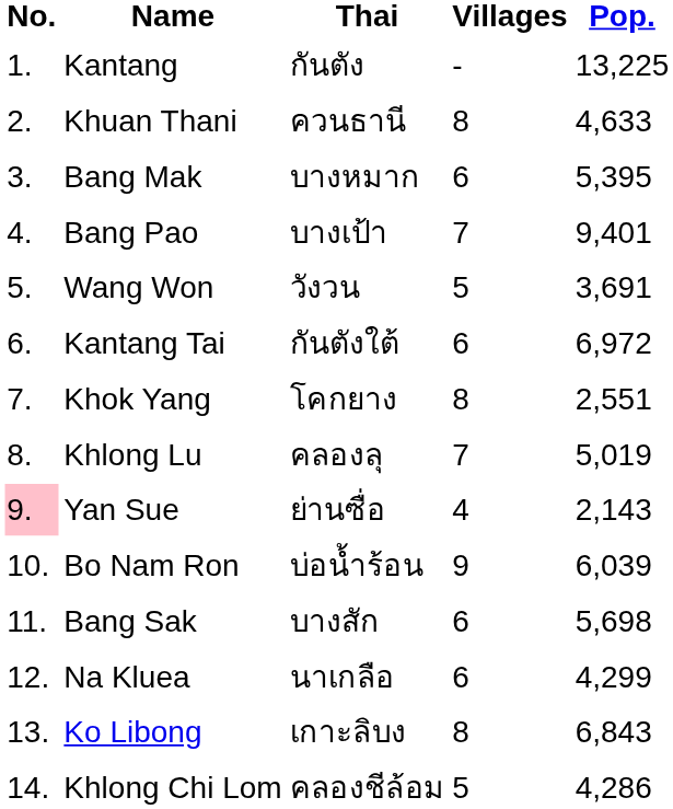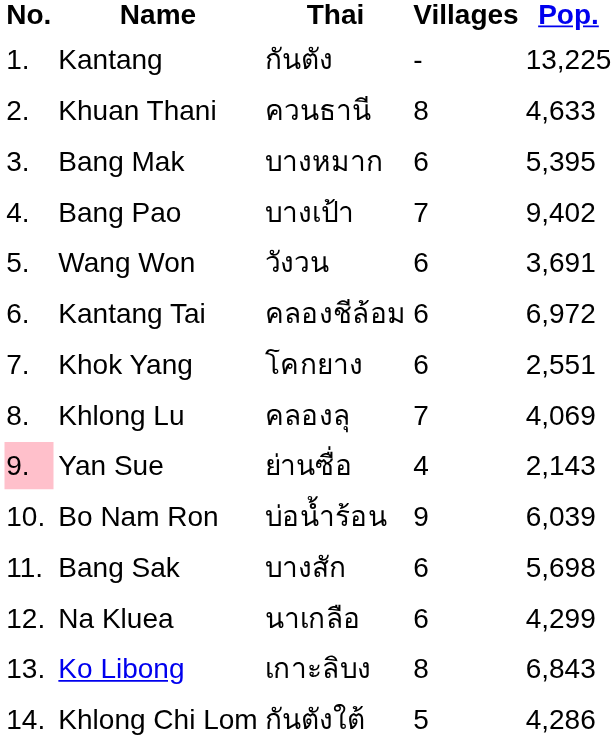 <table>
 <tr>
 <th>No.</th>
 <th>Name</th>
 <th>Thai</th>
 <th>Villages</th>
 <th><a href='#'>Pop.</a></th>
 </tr>
 <tr>
 <td>1.</td>
 <td>Kantang</td>
 <td>กันตัง</td>
 <td>-</td>
 <td>13,225</td>
 </tr>
 <tr>
 <td>2.</td>
 <td>Khuan Thani</td>
 <td>ควนธานี</td>
 <td>8</td>
 <td>4,633</td>
 </tr>
 <tr>
 <td>3.</td>
 <td>Bang Mak</td>
 <td>บางหมาก</td>
 <td>6</td>
 <td>5,395</td>
 </tr>
 <tr>
 <td>4.</td>
 <td>Bang Pao</td>
 <td>บางเป้า</td>
 <td>7</td>
-<td>9,401</td>
+<td>9,402</td>
 </tr>
 <tr>
 <td>5.</td>
 <td>Wang Won</td>
 <td>วังวน</td>
-<td>5</td>
+<td>6</td>
 <td>3,691</td>
 </tr>
 <tr>
 <td>6.</td>
 <td>Kantang Tai</td>
-<td>กันตังใต้</td>
+<td>คลองชีล้อม</td>
 <td>6</td>
 <td>6,972</td>
 </tr>
 <tr>
 <td>7.</td>
 <td>Khok Yang</td>
 <td>โคกยาง</td>
-<td>8</td>
+<td>6</td>
 <td>2,551</td>
 </tr>
 <tr>
 <td>8.</td>
 <td>Khlong Lu</td>
 <td>คลองลุ</td>
 <td>7</td>
-<td>5,019</td>
+<td>4,069</td>
 </tr>
 <tr>
 <td style="background: pink;">9.</td>
 <td>Yan Sue</td>
 <td>ย่านซื่อ</td>
 <td>4</td>
 <td>2,143</td>
 </tr>
 <tr>
 <td>10.</td>
 <td>Bo Nam Ron</td>
 <td>บ่อน้ำร้อน</td>
 <td>9</td>
 <td>6,039</td>
 </tr>
 <tr>
 <td>11.</td>
 <td>Bang Sak</td>
 <td>บางสัก</td>
 <td>6</td>
 <td>5,698</td>
 </tr>
 <tr>
 <td>12.</td>
 <td>Na Kluea</td>
 <td>นาเกลือ</td>
 <td>6</td>
 <td>4,299</td>
 </tr>
 <tr>
 <td>13.</td>
 <td><a href='#'>Ko Libong</a></td>
 <td>เกาะลิบง</td>
 <td>8</td>
 <td>6,843</td>
 </tr>
 <tr>
 <td>14.</td>
 <td>Khlong Chi Lom</td>
-<td>คลองชีล้อม</td>
+<td>กันตังใต้</td>
 <td>5</td>
 <td>4,286</td>
 </tr>
 </table>
